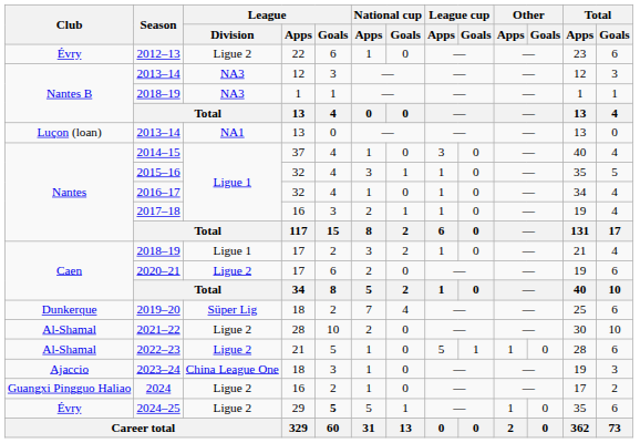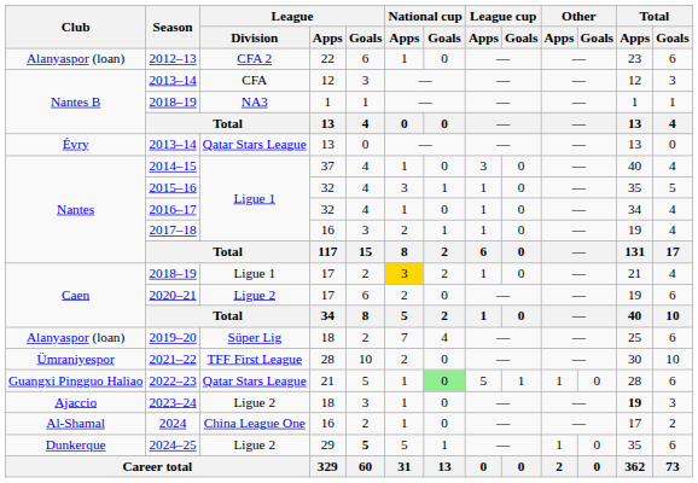 <table class="wikitable" style="text-align: center">
 <tr>
 <th rowspan="2">Club</th>
 <th rowspan="2">Season</th>
 <th colspan="3">League</th>
 <th colspan="2">National cup</th>
 <th colspan="2">League cup</th>
 <th colspan="2">Other</th>
 <th colspan="2">Total</th>
 </tr>
 <tr>
 <th>Division</th>
 <th>Apps</th>
 <th>Goals</th>
 <th>Apps</th>
 <th>Goals</th>
 <th>Apps</th>
 <th>Goals</th>
 <th>Apps</th>
 <th>Goals</th>
 <th>Apps</th>
 <th>Goals</th>
 </tr>
 <tr>
-<td><a href='#'>Évry</a></td>
+<td><a href='#'>Alanyaspor</a> (loan)</td>
 <td><a href='#'>2012–13</a></td>
-<td>Ligue 2</td>
+<td><a href='#'>CFA 2</a></td>
 <td>22</td>
 <td>6</td>
 <td>1</td>
 <td>0</td>
 <td colspan="2">—</td>
 <td colspan="2">—</td>
 <td>23</td>
 <td>6</td>
 </tr>
 <tr>
 <td rowspan="3"><a href='#'>Nantes B</a></td>
 <td><a href='#'>2013–14</a></td>
-<td><a href='#'>NA3</a></td>
+<td>CFA</td>
 <td>12</td>
 <td>3</td>
 <td colspan="2">—</td>
 <td colspan="2">—</td>
 <td colspan="2">—</td>
 <td>12</td>
 <td>3</td>
 </tr>
 <tr>
 <td><a href='#'>2018–19</a></td>
 <td><a href='#'>NA3</a></td>
 <td>1</td>
 <td>1</td>
 <td colspan="2">—</td>
 <td colspan="2">—</td>
 <td colspan="2">—</td>
 <td>1</td>
 <td>1</td>
 </tr>
 <tr>
 <th colspan="2"><strong>Total</strong></th>
 <th>13</th>
 <th>4</th>
 <th>0</th>
 <th>0</th>
 <th colspan="2">—</th>
 <th colspan="2">—</th>
 <th>13</th>
 <th>4</th>
 </tr>
 <tr>
-<td><a href='#'>Luçon</a> (loan)</td>
+<td><a href='#'>Évry</a></td>
 <td><a href='#'>2013–14</a></td>
-<td><a href='#'>NA1</a></td>
+<td><a href='#'>Qatar Stars League</a></td>
 <td>13</td>
 <td>0</td>
 <td colspan="2">—</td>
 <td colspan="2">—</td>
 <td colspan="2">—</td>
 <td>13</td>
 <td>0</td>
 </tr>
 <tr>
 <td rowspan="5"><a href='#'>Nantes</a></td>
 <td><a href='#'>2014–15</a></td>
 <td rowspan="4"><a href='#'>Ligue 1</a></td>
 <td>37</td>
 <td>4</td>
 <td>1</td>
 <td>0</td>
 <td>3</td>
 <td>0</td>
 <td colspan="2">—</td>
 <td>40</td>
 <td>4</td>
 </tr>
 <tr>
 <td><a href='#'>2015–16</a></td>
 <td>32</td>
 <td>4</td>
 <td>3</td>
 <td>1</td>
 <td>1</td>
 <td>0</td>
 <td colspan="2">—</td>
 <td>35</td>
 <td>5</td>
 </tr>
 <tr>
 <td><a href='#'>2016–17</a></td>
 <td>32</td>
 <td>4</td>
 <td>1</td>
 <td>0</td>
 <td>1</td>
 <td>0</td>
 <td colspan="2">—</td>
 <td>34</td>
 <td>4</td>
 </tr>
 <tr>
 <td><a href='#'>2017–18</a></td>
 <td>16</td>
 <td>3</td>
 <td>2</td>
 <td>1</td>
 <td>1</td>
 <td>0</td>
 <td colspan="2">—</td>
 <td>19</td>
 <td>4</td>
 </tr>
 <tr>
 <th colspan="2"><strong>Total</strong></th>
 <th>117</th>
 <th>15</th>
 <th>8</th>
 <th>2</th>
 <th>6</th>
 <th>0</th>
 <th colspan="2">—</th>
 <th>131</th>
 <th>17</th>
 </tr>
 <tr>
 <td rowspan="3"><a href='#'>Caen</a></td>
 <td><a href='#'>2018–19</a></td>
 <td>Ligue 1</td>
 <td>17</td>
 <td>2</td>
-<td>3</td>
+<td style="background: gold;">3</td>
 <td>2</td>
 <td>1</td>
 <td>0</td>
 <td colspan="2">—</td>
 <td>21</td>
 <td>4</td>
 </tr>
 <tr>
 <td><a href='#'>2020–21</a></td>
 <td><a href='#'>Ligue 2</a></td>
 <td>17</td>
 <td>6</td>
 <td>2</td>
 <td>0</td>
 <td colspan="2">—</td>
 <td colspan="2">—</td>
 <td>19</td>
 <td>6</td>
 </tr>
 <tr>
 <th colspan="2"><strong>Total</strong></th>
 <th>34</th>
 <th>8</th>
 <th>5</th>
 <th>2</th>
 <th>1</th>
 <th>0</th>
 <th colspan="2">—</th>
 <th>40</th>
 <th>10</th>
 </tr>
 <tr>
-<td><a href='#'>Dunkerque</a></td>
+<td><a href='#'>Alanyaspor</a> (loan)</td>
 <td><a href='#'>2019–20</a></td>
 <td><a href='#'>Süper Lig</a></td>
 <td>18</td>
 <td>2</td>
 <td>7</td>
 <td>4</td>
 <td colspan="2">—</td>
 <td colspan="2">—</td>
 <td>25</td>
 <td>6</td>
 </tr>
 <tr>
-<td><a href='#'>Al-Shamal</a></td>
+<td><a href='#'>Ümraniyespor</a></td>
 <td><a href='#'>2021–22</a></td>
-<td>Ligue 2</td>
+<td><a href='#'>TFF First League</a></td>
 <td>28</td>
 <td>10</td>
 <td>2</td>
 <td>0</td>
 <td colspan="2">—</td>
 <td colspan="2">—</td>
 <td>30</td>
 <td>10</td>
 </tr>
 <tr>
-<td><a href='#'>Al-Shamal</a></td>
+<td><a href='#'>Guangxi Pingguo Haliao</a></td>
 <td><a href='#'>2022–23</a></td>
-<td><a href='#'>Ligue 2</a></td>
+<td><a href='#'>Qatar Stars League</a></td>
 <td>21</td>
 <td>5</td>
 <td>1</td>
-<td>0</td>
+<td style="background: lightgreen;">0</td>
 <td>5</td>
 <td>1</td>
 <td>1</td>
 <td>0</td>
 <td>28</td>
 <td>6</td>
 </tr>
 <tr>
 <td><a href='#'>Ajaccio</a></td>
 <td><a href='#'>2023–24</a></td>
-<td><a href='#'>China League One</a></td>
+<td>Ligue 2</td>
 <td>18</td>
 <td>3</td>
 <td>1</td>
 <td>0</td>
 <td colspan="2">—</td>
 <td colspan="2">—</td>
-<td>19</td>
+<td><strong>19</strong></td>
 <td>3</td>
 </tr>
 <tr>
-<td><a href='#'>Guangxi Pingguo Haliao</a></td>
+<td><a href='#'>Al-Shamal</a></td>
 <td><a href='#'>2024</a></td>
-<td>Ligue 2</td>
+<td><a href='#'>China League One</a></td>
 <td>16</td>
 <td>2</td>
 <td>1</td>
 <td>0</td>
 <td colspan="2">—</td>
 <td colspan="2">—</td>
 <td>17</td>
 <td>2</td>
 </tr>
 <tr>
-<td><a href='#'>Évry</a></td>
+<td><a href='#'>Dunkerque</a></td>
 <td><a href='#'>2024–25</a></td>
 <td>Ligue 2</td>
 <td>29</td>
 <td><strong>5</strong></td>
 <td>5</td>
 <td>1</td>
 <td colspan="2">—</td>
 <td>1</td>
 <td>0</td>
 <td>35</td>
 <td>6</td>
 </tr>
 <tr>
 <th colspan="3"><strong>Career total</strong></th>
 <th>329</th>
 <th>60</th>
 <th>31</th>
 <th>13</th>
 <th>0</th>
 <th>0</th>
 <th>2</th>
 <th>0</th>
 <th>362</th>
 <th>73</th>
 </tr>
 </table>
